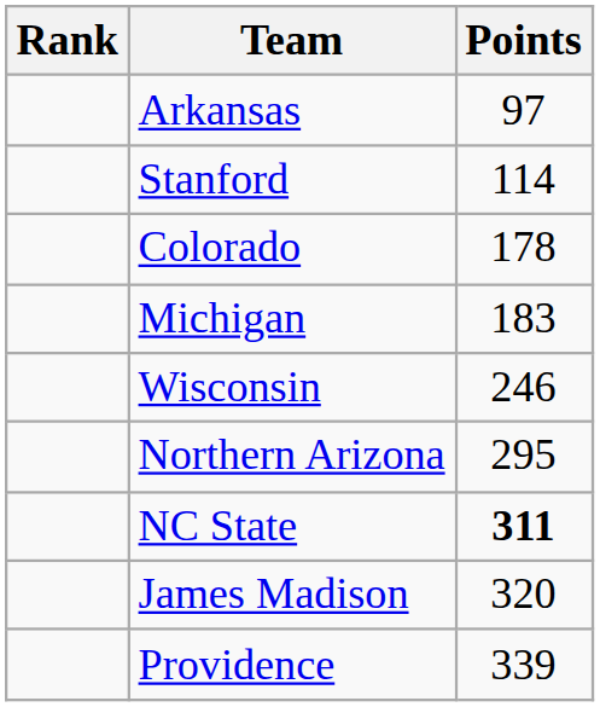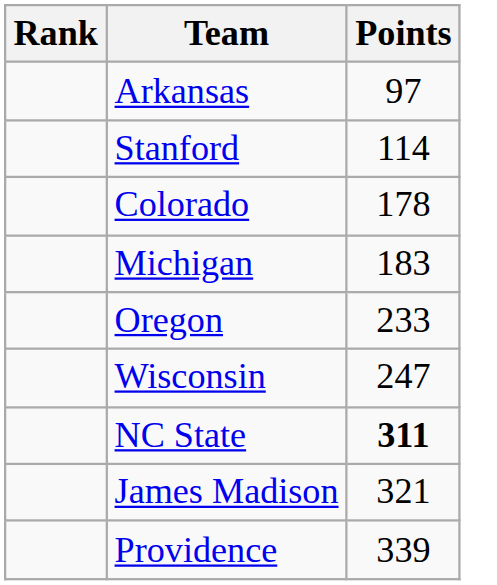 <table class="wikitable sortable" style="text-align:center">
 <tr>
 <th>Rank</th>
 <th>Team</th>
 <th>Points</th>
 </tr>
 <tr>
 <td></td>
 <td align=left><a href='#'>Arkansas</a></td>
 <td>97</td>
 </tr>
 <tr>
 <td></td>
 <td align=left><a href='#'>Stanford</a></td>
 <td>114</td>
 </tr>
 <tr>
 <td></td>
 <td align=left><a href='#'>Colorado</a></td>
 <td>178</td>
 </tr>
 <tr>
 <td></td>
 <td align=left><a href='#'>Michigan</a></td>
 <td>183</td>
 </tr>
 <tr>
 <td></td>
-<td align=left><a href='#'>Wisconsin</a></td>
-<td>246</td>
+<td align=left><a href='#'>Oregon</a></td>
+<td>233</td>
 </tr>
 <tr>
 <td></td>
-<td align=left><a href='#'>Northern Arizona</a></td>
-<td>295</td>
+<td align=left><a href='#'>Wisconsin</a></td>
+<td>247</td>
 </tr>
 <tr>
 <td></td>
 <td align=left><a href='#'>NC State</a></td>
 <td><strong>311</strong></td>
 </tr>
 <tr>
 <td></td>
 <td align=left><a href='#'>James Madison</a></td>
-<td>320</td>
+<td>321</td>
 </tr>
 <tr>
 <td></td>
 <td align=left><a href='#'>Providence</a></td>
 <td>339</td>
 </tr>
 </table>
